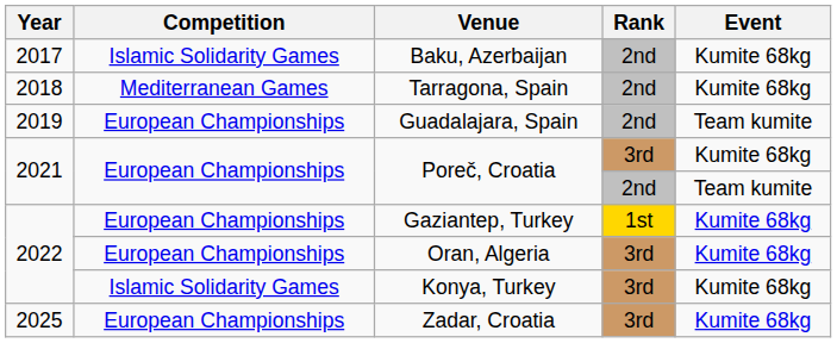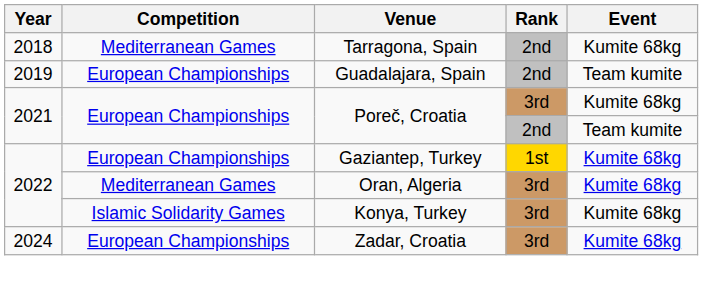 <table class="wikitable sortable" width=45% style="font-size:90%; text-align:center;">
 <tr>
 <th>Year</th>
 <th>Competition</th>
 <th>Venue</th>
 <th>Rank</th>
 <th>Event</th>
-</tr>
-<tr>
-<td>2017</td>
-<td><a href='#'>Islamic Solidarity Games</a></td>
-<td>Baku, Azerbaijan</td>
-<td bgcolor="silver">2nd</td>
-<td>Kumite 68kg</td>
 </tr>
 <tr>
 <td>2018</td>
 <td><a href='#'>Mediterranean Games</a></td>
 <td>Tarragona, Spain</td>
 <td bgcolor="silver">2nd</td>
 <td>Kumite 68kg</td>
 </tr>
 <tr>
 <td>2019</td>
 <td><a href='#'>European Championships</a></td>
 <td>Guadalajara, Spain</td>
 <td bgcolor="silver">2nd</td>
 <td>Team kumite</td>
 </tr>
 <tr>
 <td rowspan=2>2021</td>
 <td rowspan=2><a href='#'>European Championships</a></td>
 <td rowspan=2>Poreč, Croatia</td>
 <td bgcolor="cc9966">3rd</td>
 <td>Kumite 68kg</td>
 </tr>
 <tr>
 <td bgcolor="silver">2nd</td>
 <td>Team kumite</td>
 </tr>
 <tr>
 <td rowspan=3>2022</td>
 <td><a href='#'>European Championships</a></td>
 <td>Gaziantep, Turkey</td>
 <td align="center" bgcolor="gold">1st</td>
 <td><a href='#'>Kumite 68kg</a></td>
 </tr>
 <tr>
-<td><a href='#'>European Championships</a></td>
+<td><a href='#'>Mediterranean Games</a></td>
 <td>Oran, Algeria</td>
 <td bgcolor="cc9966">3rd</td>
 <td><a href='#'>Kumite 68kg</a></td>
 </tr>
 <tr>
 <td><a href='#'>Islamic Solidarity Games</a></td>
 <td>Konya, Turkey</td>
 <td bgcolor="cc9966">3rd</td>
 <td>Kumite 68kg</td>
 </tr>
 <tr>
-<td>2025</td>
+<td>2024</td>
 <td><a href='#'>European Championships</a></td>
 <td>Zadar, Croatia</td>
 <td bgcolor="cc9966">3rd</td>
 <td><a href='#'>Kumite 68kg</a></td>
 </tr>
 </table>
